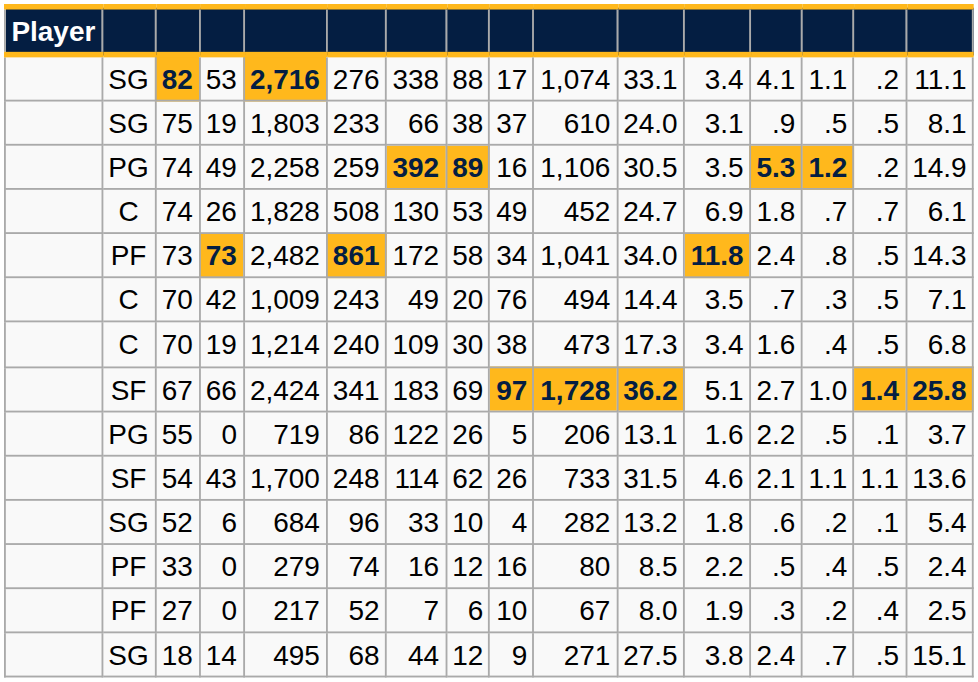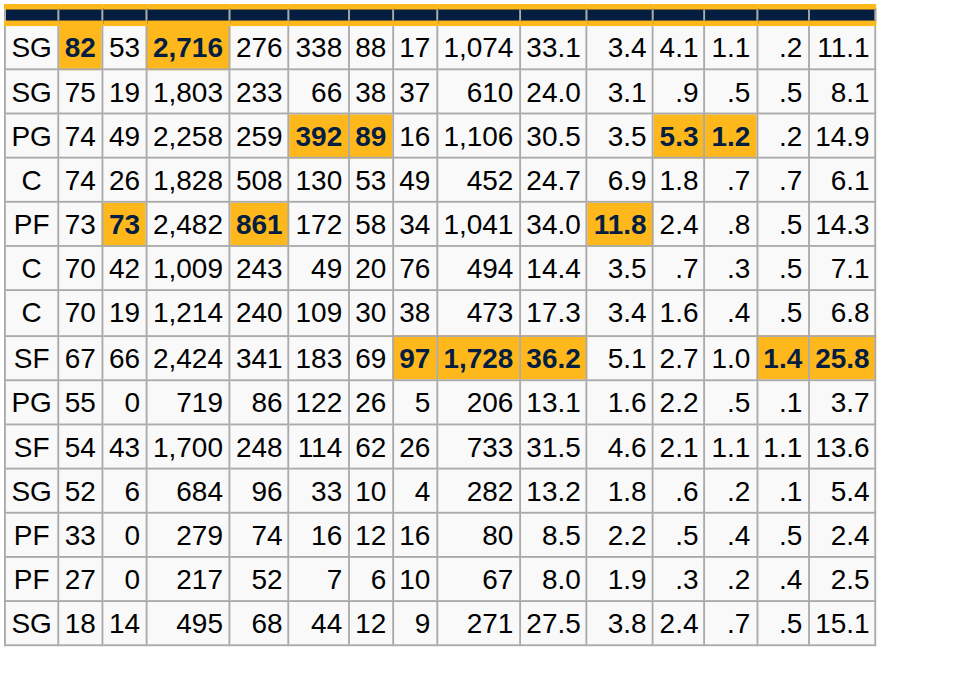 <table class="wikitable sortable" style="font-size: 95%; text-align:right;">
 <tr>
-<th style="background:#041E42; color:#FFFFFF; border-top:#FFB81C 3px solid; border-bottom:#FFB81C 3px solid;">Player</th>
 <th style="background:#041E42; color:#FFFFFF; border-top:#FFB81C 3px solid; border-bottom:#FFB81C 3px solid;"></th>
 <th style="background:#041E42; color:#FFFFFF; border-top:#FFB81C 3px solid; border-bottom:#FFB81C 3px solid;"></th>
 <th style="background:#041E42; color:#FFFFFF; border-top:#FFB81C 3px solid; border-bottom:#FFB81C 3px solid;"></th>
 <th style="background:#041E42; color:#FFFFFF; border-top:#FFB81C 3px solid; border-bottom:#FFB81C 3px solid;"></th>
 <th style="background:#041E42; color:#FFFFFF; border-top:#FFB81C 3px solid; border-bottom:#FFB81C 3px solid;"></th>
 <th style="background:#041E42; color:#FFFFFF; border-top:#FFB81C 3px solid; border-bottom:#FFB81C 3px solid;"></th>
 <th style="background:#041E42; color:#FFFFFF; border-top:#FFB81C 3px solid; border-bottom:#FFB81C 3px solid;"></th>
 <th style="background:#041E42; color:#FFFFFF; border-top:#FFB81C 3px solid; border-bottom:#FFB81C 3px solid;"></th>
 <th style="background:#041E42; color:#FFFFFF; border-top:#FFB81C 3px solid; border-bottom:#FFB81C 3px solid;"></th>
 <th style="background:#041E42; color:#FFFFFF; border-top:#FFB81C 3px solid; border-bottom:#FFB81C 3px solid;"></th>
 <th style="background:#041E42; color:#FFFFFF; border-top:#FFB81C 3px solid; border-bottom:#FFB81C 3px solid;"></th>
 <th style="background:#041E42; color:#FFFFFF; border-top:#FFB81C 3px solid; border-bottom:#FFB81C 3px solid;"></th>
 <th style="background:#041E42; color:#FFFFFF; border-top:#FFB81C 3px solid; border-bottom:#FFB81C 3px solid;"></th>
 <th style="background:#041E42; color:#FFFFFF; border-top:#FFB81C 3px solid; border-bottom:#FFB81C 3px solid;"></th>
 <th style="background:#041E42; color:#FFFFFF; border-top:#FFB81C 3px solid; border-bottom:#FFB81C 3px solid;"></th>
 </tr>
 <tr>
-<td style="text-align:left;"></td>
 <td style="text-align:center;">SG</td>
 <td style="background:#FFB81C; color:#041E42;"><strong>82</strong></td>
 <td>53</td>
 <td style="background:#FFB81C; color:#041E42;"><strong>2,716</strong></td>
 <td>276</td>
 <td>338</td>
 <td>88</td>
 <td>17</td>
 <td>1,074</td>
 <td>33.1</td>
 <td>3.4</td>
 <td>4.1</td>
 <td>1.1</td>
 <td>.2</td>
 <td>11.1</td>
 </tr>
 <tr>
-<td style="text-align:left;"></td>
 <td style="text-align:center;">SG</td>
 <td>75</td>
 <td>19</td>
 <td>1,803</td>
 <td>233</td>
 <td>66</td>
 <td>38</td>
 <td>37</td>
 <td>610</td>
 <td>24.0</td>
 <td>3.1</td>
 <td>.9</td>
 <td>.5</td>
 <td>.5</td>
 <td>8.1</td>
 </tr>
 <tr>
-<td style="text-align:left;"></td>
 <td style="text-align:center;">PG</td>
 <td>74</td>
 <td>49</td>
 <td>2,258</td>
 <td>259</td>
 <td style="background:#FFB81C; color:#041E42;"><strong>392</strong></td>
 <td style="background:#FFB81C; color:#041E42;"><strong>89</strong></td>
 <td>16</td>
 <td>1,106</td>
 <td>30.5</td>
 <td>3.5</td>
 <td style="background:#FFB81C; color:#041E42;"><strong>5.3</strong></td>
 <td style="background:#FFB81C; color:#041E42;"><strong>1.2</strong></td>
 <td>.2</td>
 <td>14.9</td>
 </tr>
 <tr>
-<td style="text-align:left;"></td>
 <td style="text-align:center;">C</td>
 <td>74</td>
 <td>26</td>
 <td>1,828</td>
 <td>508</td>
 <td>130</td>
 <td>53</td>
 <td>49</td>
 <td>452</td>
 <td>24.7</td>
 <td>6.9</td>
 <td>1.8</td>
 <td>.7</td>
 <td>.7</td>
 <td>6.1</td>
 </tr>
 <tr>
-<td style="text-align:left;"></td>
 <td style="text-align:center;">PF</td>
 <td>73</td>
 <td style="background:#FFB81C; color:#041E42;"><strong>73</strong></td>
 <td>2,482</td>
 <td style="background:#FFB81C; color:#041E42;"><strong>861</strong></td>
 <td>172</td>
 <td>58</td>
 <td>34</td>
 <td>1,041</td>
 <td>34.0</td>
 <td style="background:#FFB81C; color:#041E42;"><strong>11.8</strong></td>
 <td>2.4</td>
 <td>.8</td>
 <td>.5</td>
 <td>14.3</td>
 </tr>
 <tr>
-<td style="text-align:left;"></td>
 <td style="text-align:center;">C</td>
 <td>70</td>
 <td>42</td>
 <td>1,009</td>
 <td>243</td>
 <td>49</td>
 <td>20</td>
 <td>76</td>
 <td>494</td>
 <td>14.4</td>
 <td>3.5</td>
 <td>.7</td>
 <td>.3</td>
 <td>.5</td>
 <td>7.1</td>
 </tr>
 <tr>
-<td style="text-align:left;"></td>
 <td style="text-align:center;">C</td>
 <td>70</td>
 <td>19</td>
 <td>1,214</td>
 <td>240</td>
 <td>109</td>
 <td>30</td>
 <td>38</td>
 <td>473</td>
 <td>17.3</td>
 <td>3.4</td>
 <td>1.6</td>
 <td>.4</td>
 <td>.5</td>
 <td>6.8</td>
 </tr>
 <tr>
-<td style="text-align:left;"></td>
 <td style="text-align:center;">SF</td>
 <td>67</td>
 <td>66</td>
 <td>2,424</td>
 <td>341</td>
 <td>183</td>
 <td>69</td>
 <td style="background:#FFB81C; color:#041E42;"><strong>97</strong></td>
 <td style="background:#FFB81C; color:#041E42;"><strong>1,728</strong></td>
 <td style="background:#FFB81C; color:#041E42;"><strong>36.2</strong></td>
 <td>5.1</td>
 <td>2.7</td>
 <td>1.0</td>
 <td style="background:#FFB81C; color:#041E42;"><strong>1.4</strong></td>
 <td style="background:#FFB81C; color:#041E42;"><strong>25.8</strong></td>
 </tr>
 <tr>
-<td style="text-align:left;"></td>
 <td style="text-align:center;">PG</td>
 <td>55</td>
 <td>0</td>
 <td>719</td>
 <td>86</td>
 <td>122</td>
 <td>26</td>
 <td>5</td>
 <td>206</td>
 <td>13.1</td>
 <td>1.6</td>
 <td>2.2</td>
 <td>.5</td>
 <td>.1</td>
 <td>3.7</td>
 </tr>
 <tr>
-<td style="text-align:left;"></td>
 <td style="text-align:center;">SF</td>
 <td>54</td>
 <td>43</td>
 <td>1,700</td>
 <td>248</td>
 <td>114</td>
 <td>62</td>
 <td>26</td>
 <td>733</td>
 <td>31.5</td>
 <td>4.6</td>
 <td>2.1</td>
 <td>1.1</td>
 <td>1.1</td>
 <td>13.6</td>
 </tr>
 <tr>
-<td style="text-align:left;"></td>
 <td style="text-align:center;">SG</td>
 <td>52</td>
 <td>6</td>
 <td>684</td>
 <td>96</td>
 <td>33</td>
 <td>10</td>
 <td>4</td>
 <td>282</td>
 <td>13.2</td>
 <td>1.8</td>
 <td>.6</td>
 <td>.2</td>
 <td>.1</td>
 <td>5.4</td>
 </tr>
 <tr>
-<td style="text-align:left;"></td>
 <td style="text-align:center;">PF</td>
 <td>33</td>
 <td>0</td>
 <td>279</td>
 <td>74</td>
 <td>16</td>
 <td>12</td>
 <td>16</td>
 <td>80</td>
 <td>8.5</td>
 <td>2.2</td>
 <td>.5</td>
 <td>.4</td>
 <td>.5</td>
 <td>2.4</td>
 </tr>
 <tr>
-<td style="text-align:left;"></td>
 <td style="text-align:center;">PF</td>
 <td>27</td>
 <td>0</td>
 <td>217</td>
 <td>52</td>
 <td>7</td>
 <td>6</td>
 <td>10</td>
 <td>67</td>
 <td>8.0</td>
 <td>1.9</td>
 <td>.3</td>
 <td>.2</td>
 <td>.4</td>
 <td>2.5</td>
 </tr>
 <tr>
-<td style="text-align:left;"></td>
 <td style="text-align:center;">SG</td>
 <td>18</td>
 <td>14</td>
 <td>495</td>
 <td>68</td>
 <td>44</td>
 <td>12</td>
 <td>9</td>
 <td>271</td>
 <td>27.5</td>
 <td>3.8</td>
 <td>2.4</td>
 <td>.7</td>
 <td>.5</td>
 <td>15.1</td>
 </tr>
 </table>
